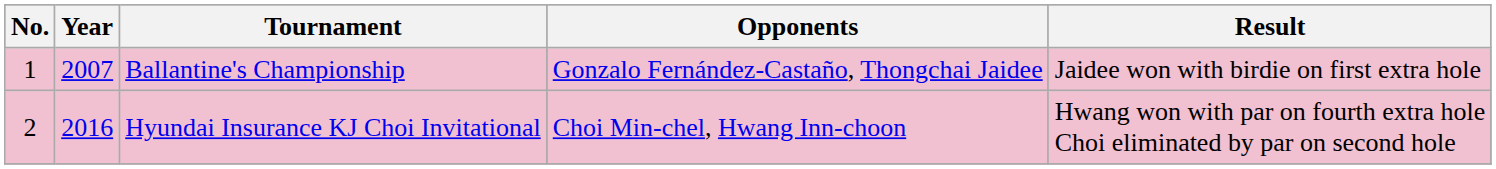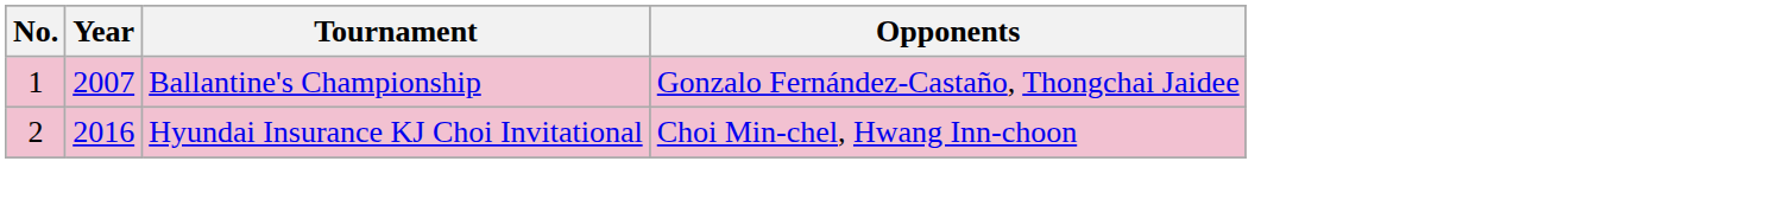 <table class="wikitable" style="font-size:95%;">
 <tr>
 <th>No.</th>
 <th>Year</th>
 <th>Tournament</th>
 <th>Opponents</th>
-<th>Result</th>
 </tr>
 <tr style="background:#F2C1D1;">
 <td align=center>1</td>
 <td><a href='#'>2007</a></td>
 <td><a href='#'>Ballantine's Championship</a></td>
 <td> <a href='#'>Gonzalo Fernández-Castaño</a>,  <a href='#'>Thongchai Jaidee</a></td>
-<td>Jaidee won with birdie on first extra hole</td>
 </tr>
 <tr style="background:#F2C1D1;">
 <td align=center>2</td>
 <td><a href='#'>2016</a></td>
 <td><a href='#'>Hyundai Insurance KJ Choi Invitational</a></td>
 <td> <a href='#'>Choi Min-chel</a>,  <a href='#'>Hwang Inn-choon</a></td>
-<td>Hwang won with par on fourth extra hole<br>Choi eliminated by par on second hole</td>
 </tr>
 </table>
